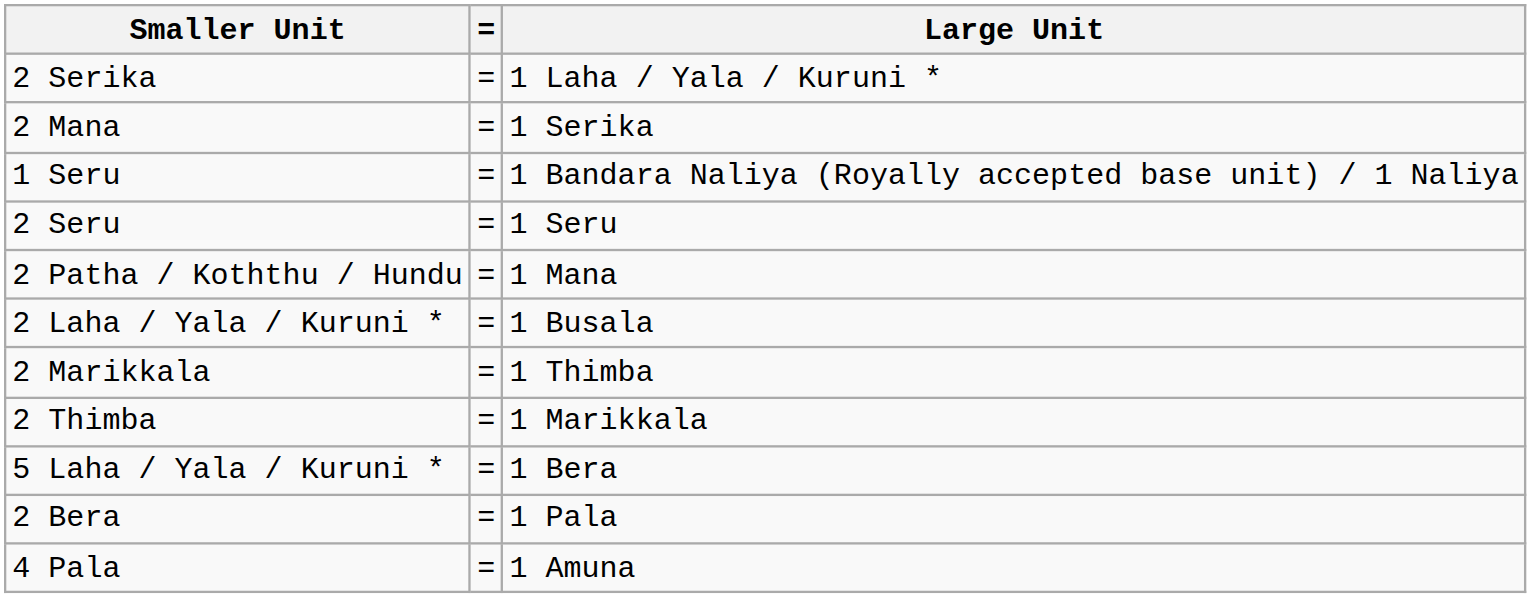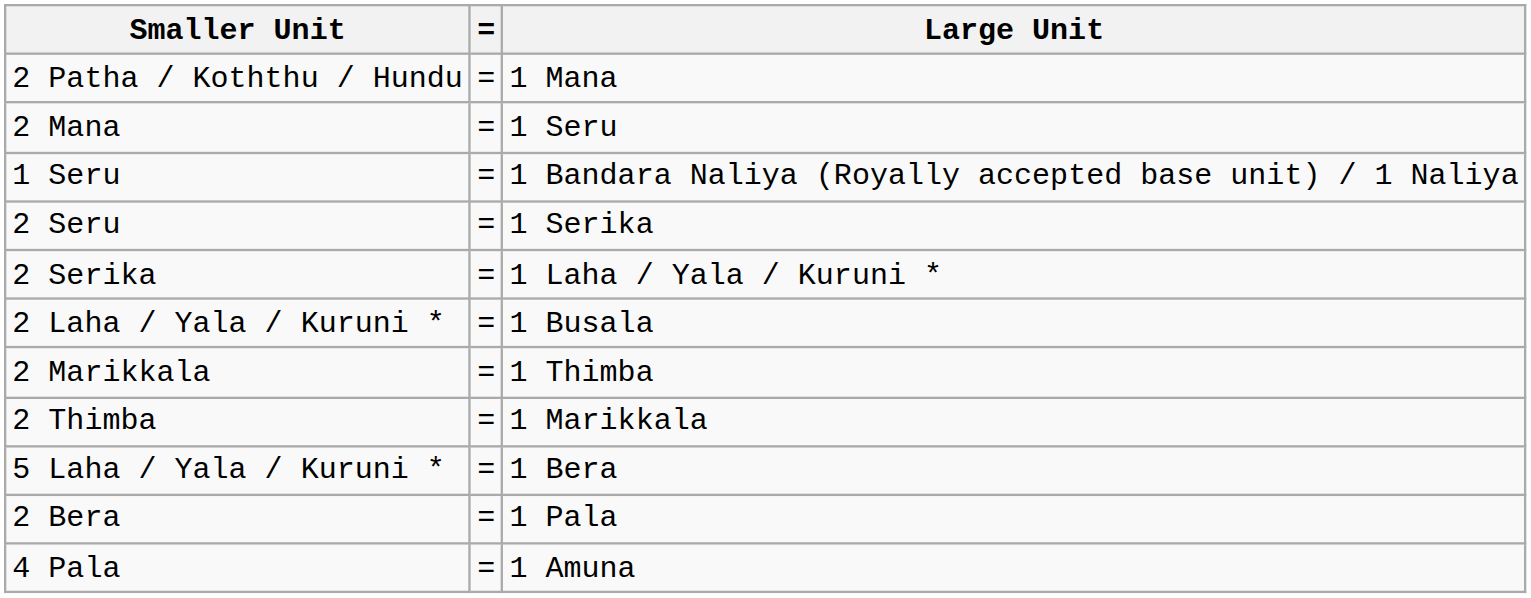 <table class="wikitable">
 <tr>
 <th>Smaller Unit</th>
 <th>=</th>
 <th>Large Unit</th>
 </tr>
 <tr>
-<td>2 Serika</td>
+<td>2 Patha / Koththu / Hundu</td>
 <td>=</td>
-<td>1 Laha / Yala / Kuruni *</td>
+<td>1 Mana</td>
 </tr>
 <tr>
 <td>2 Mana</td>
 <td>=</td>
-<td>1 Serika</td>
+<td>1 Seru</td>
 </tr>
 <tr>
 <td>1 Seru</td>
 <td>=</td>
 <td>1 Bandara Naliya (Royally accepted base unit) / 1 Naliya</td>
 </tr>
 <tr>
 <td>2 Seru</td>
 <td>=</td>
-<td>1 Seru</td>
+<td>1 Serika</td>
 </tr>
 <tr>
-<td>2 Patha / Koththu / Hundu</td>
+<td>2 Serika</td>
 <td>=</td>
-<td>1 Mana</td>
+<td>1 Laha / Yala / Kuruni *</td>
 </tr>
 <tr>
 <td>2 Laha / Yala / Kuruni *</td>
 <td>=</td>
 <td>1 Busala</td>
 </tr>
 <tr>
 <td>2 Marikkala</td>
 <td>=</td>
 <td>1 Thimba</td>
 </tr>
 <tr>
 <td>2 Thimba</td>
 <td>=</td>
 <td>1 Marikkala</td>
 </tr>
 <tr>
 <td>5 Laha / Yala / Kuruni *</td>
 <td>=</td>
 <td>1 Bera</td>
 </tr>
 <tr>
 <td>2 Bera</td>
 <td>=</td>
 <td>1 Pala</td>
 </tr>
 <tr>
 <td>4 Pala</td>
 <td>=</td>
 <td>1 Amuna</td>
 </tr>
 </table>
